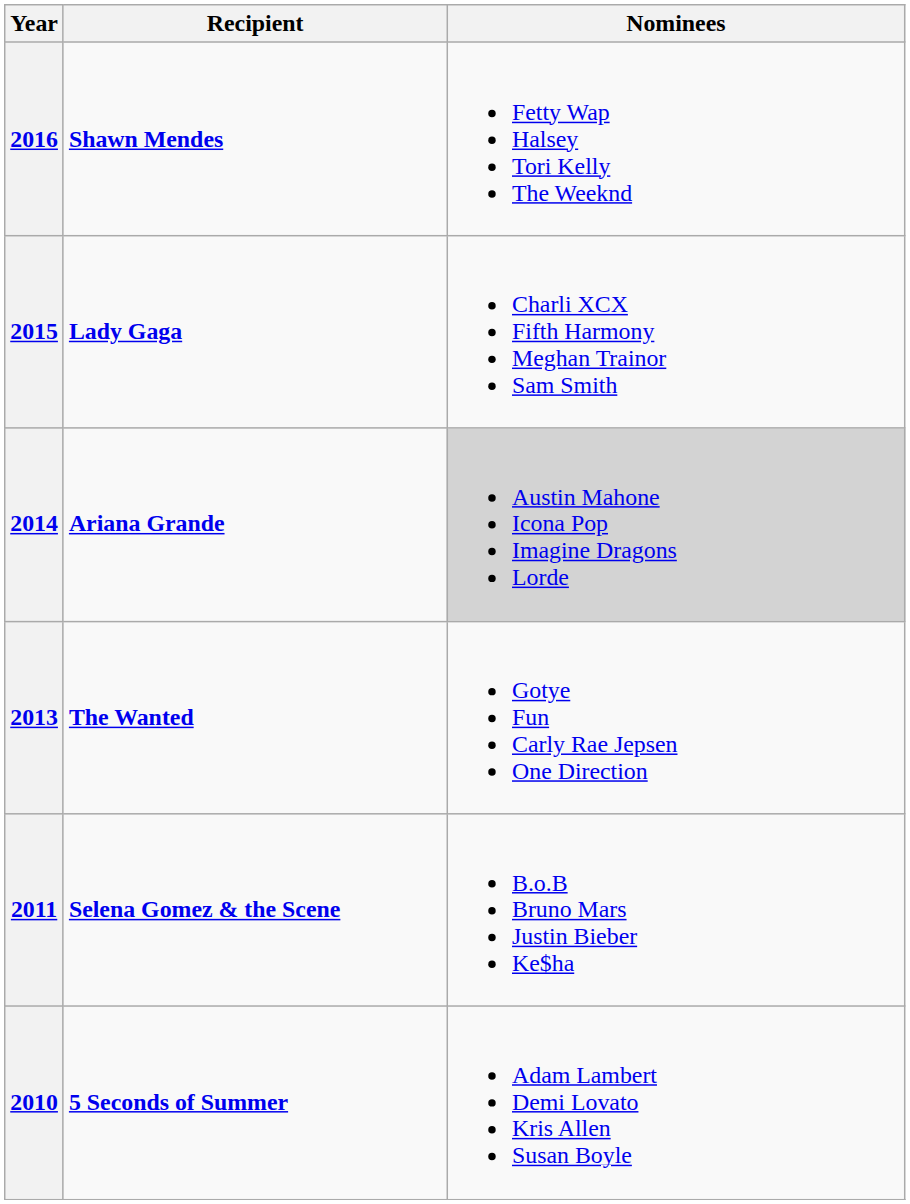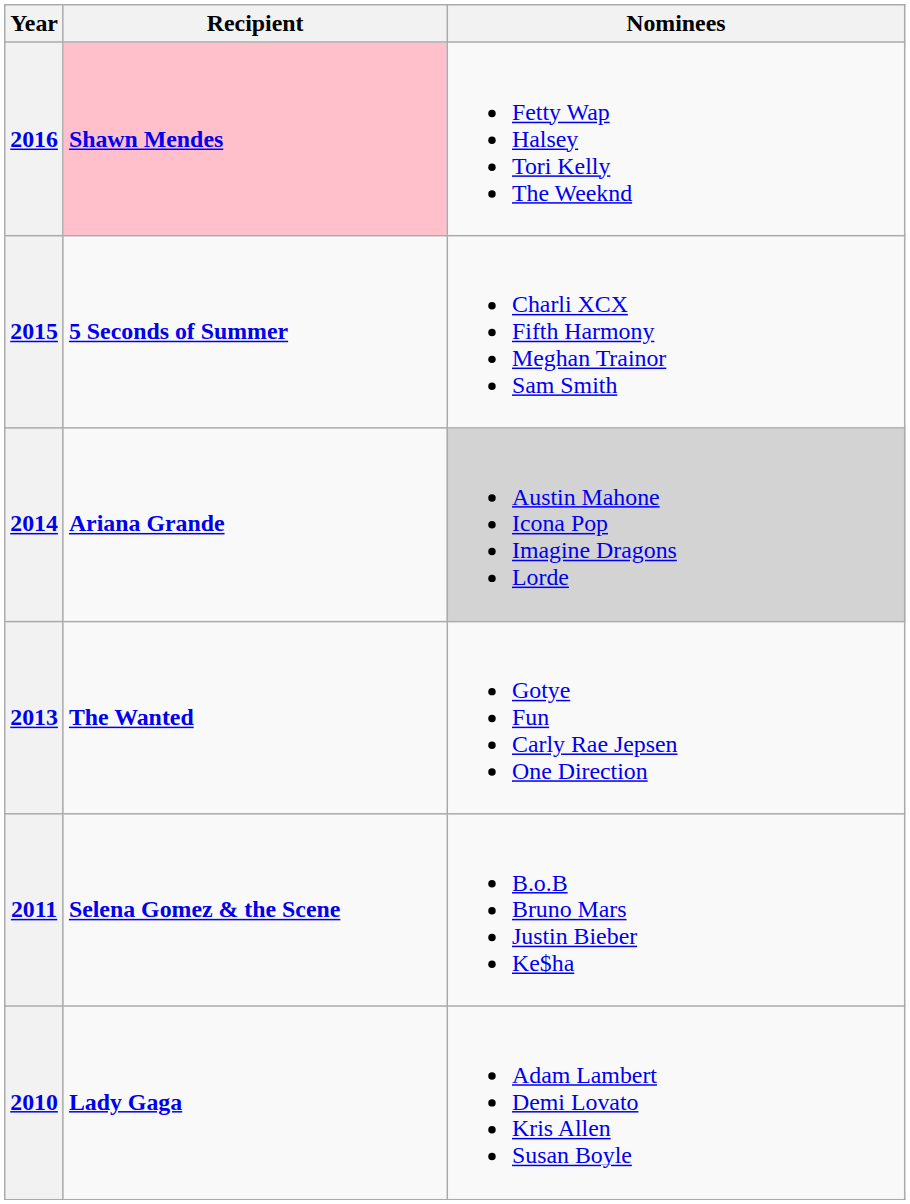 <table class="wikitable sortable">
 <tr>
 <th bgcolor="#efefef">Year</th>
 <th bgcolor="#efefef" width=250px>Recipient</th>
 <th bgcolor="#efefef" width=300px class=unsortable>Nominees</th>
 </tr>
 <tr>
 <th scope="row"><a href='#'>2016</a></th>
-<td> <strong><a href='#'>Shawn Mendes</a></strong></td>
+<td style="background: pink;"> <strong><a href='#'>Shawn Mendes</a></strong></td>
 <td><br><ul><li><a href='#'>Fetty Wap</a></li><li><a href='#'>Halsey</a></li><li><a href='#'>Tori Kelly</a></li><li><a href='#'>The Weeknd</a></li></ul></td>
 </tr>
 <tr>
 <th scope="row"><a href='#'>2015</a></th>
-<td> <strong><a href='#'>Lady Gaga</a></strong></td>
+<td> <strong><a href='#'>5 Seconds of Summer</a></strong></td>
 <td><br><ul><li><a href='#'>Charli XCX</a></li><li><a href='#'>Fifth Harmony</a></li><li><a href='#'>Meghan Trainor</a></li><li><a href='#'>Sam Smith</a></li></ul></td>
 </tr>
 <tr>
 <th scope="row"><a href='#'>2014</a></th>
 <td> <strong><a href='#'>Ariana Grande</a></strong></td>
 <td style="background: lightgrey;"><br><ul><li><a href='#'>Austin Mahone</a></li><li><a href='#'>Icona Pop</a></li><li><a href='#'>Imagine Dragons</a></li><li><a href='#'>Lorde</a></li></ul></td>
 </tr>
 <tr>
 <th scope="row"><a href='#'>2013</a></th>
 <td> <strong><a href='#'>The Wanted</a></strong></td>
 <td><br><ul><li><a href='#'>Gotye</a></li><li><a href='#'>Fun</a></li><li><a href='#'>Carly Rae Jepsen</a></li><li><a href='#'>One Direction</a></li></ul></td>
 </tr>
 <tr>
 <th scope="row"><a href='#'>2011</a></th>
 <td> <strong><a href='#'>Selena Gomez & the Scene</a></strong></td>
 <td><br><ul><li><a href='#'>B.o.B</a></li><li><a href='#'>Bruno Mars</a></li><li><a href='#'>Justin Bieber</a></li><li><a href='#'>Ke$ha</a></li></ul></td>
 </tr>
 <tr>
 <th scope="row"><a href='#'>2010</a></th>
-<td> <strong><a href='#'>5 Seconds of Summer</a></strong></td>
+<td> <strong><a href='#'>Lady Gaga</a></strong></td>
 <td><br><ul><li><a href='#'>Adam Lambert</a></li><li><a href='#'>Demi Lovato</a></li><li><a href='#'>Kris Allen</a></li><li><a href='#'>Susan Boyle</a></li></ul></td>
 </tr>
 <tr>
 </tr>
 </table>
